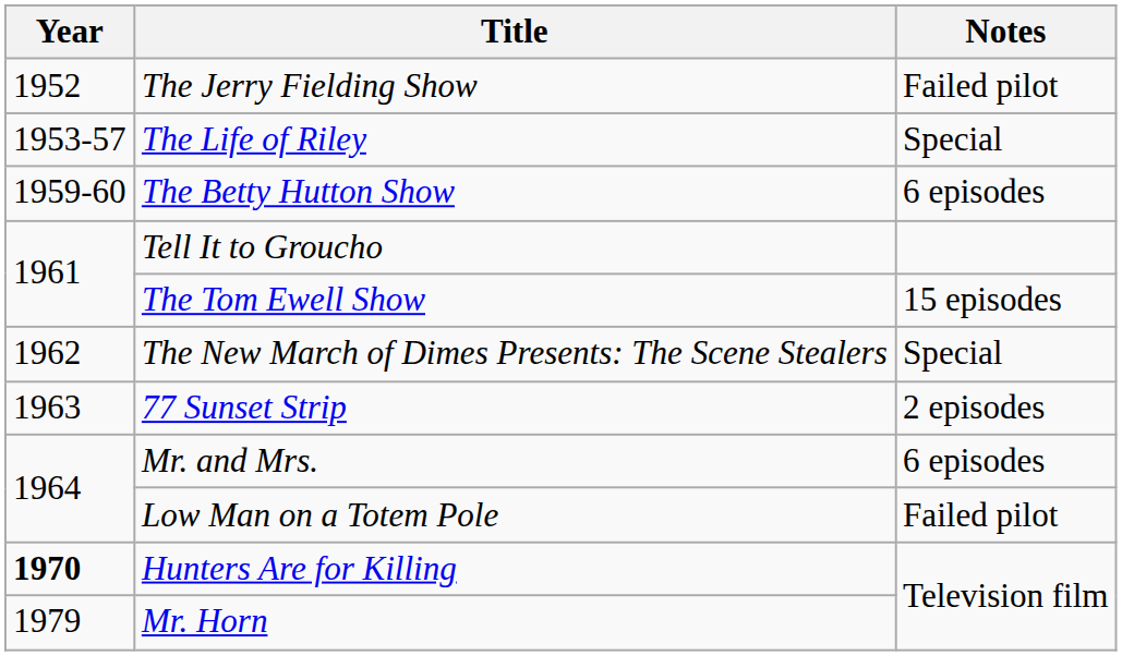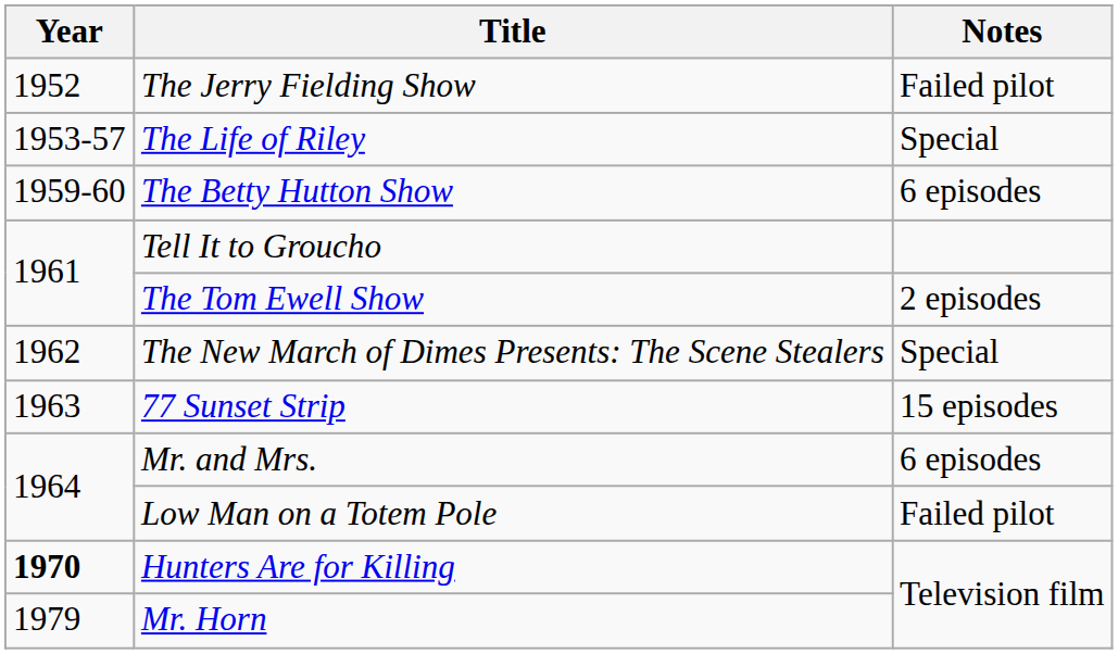 <table class="wikitable">
 <tr>
 <th>Year</th>
 <th>Title</th>
 <th>Notes</th>
 </tr>
 <tr>
 <td>1952</td>
 <td><em>The Jerry Fielding Show</em></td>
 <td>Failed pilot</td>
 </tr>
 <tr>
 <td>1953-57</td>
 <td><a href='#'><em>The Life of Riley</em></a></td>
 <td>Special</td>
 </tr>
 <tr>
 <td>1959-60</td>
 <td><a href='#'><em>The Betty Hutton Show</em></a></td>
 <td>6 episodes</td>
 </tr>
 <tr>
 <td rowspan="2">1961</td>
 <td><em>Tell It to Groucho</em></td>
 <td></td>
 </tr>
 <tr>
 <td><a href='#'><em>The Tom Ewell Show</em></a></td>
-<td>15 episodes</td>
+<td>2 episodes</td>
 </tr>
 <tr>
 <td>1962</td>
 <td><em>The New March of Dimes Presents: The Scene Stealers</em></td>
 <td>Special</td>
 </tr>
 <tr>
 <td>1963</td>
 <td><a href='#'><em>77 Sunset Strip</em></a></td>
-<td>2 episodes</td>
+<td>15 episodes</td>
 </tr>
 <tr>
 <td rowspan="2">1964</td>
 <td><em>Mr. and Mrs.</em></td>
 <td>6 episodes</td>
 </tr>
 <tr>
 <td><em>Low Man on a Totem Pole</em></td>
 <td>Failed pilot</td>
 </tr>
 <tr>
 <td><strong>1970</strong></td>
 <td><em><a href='#'>Hunters Are for Killing</a></em></td>
 <td rowspan="2">Television film</td>
 </tr>
 <tr>
 <td>1979</td>
 <td><em><a href='#'>Mr. Horn</a></em></td>
 </tr>
 </table>
